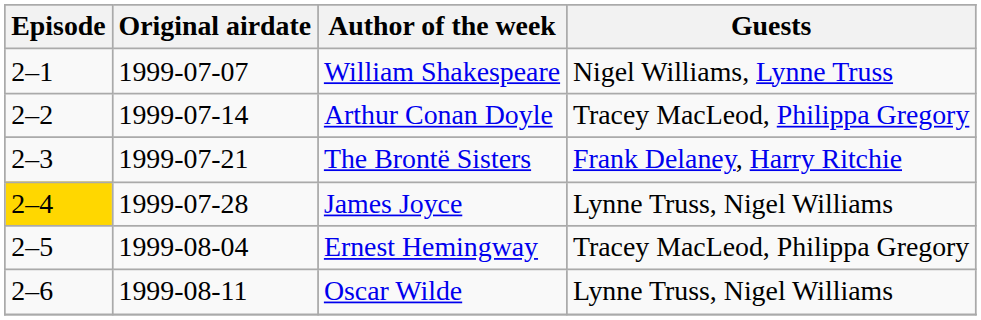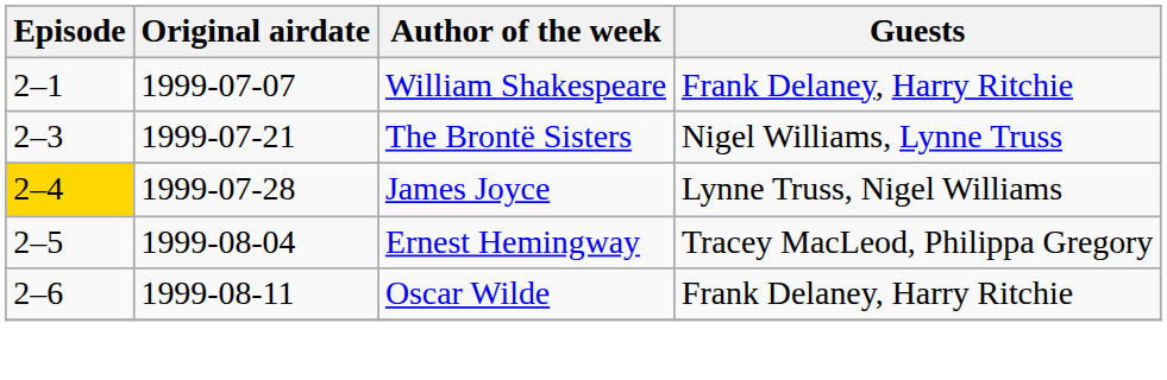 <table class="wikitable">
 <tr>
 <th>Episode</th>
 <th>Original airdate</th>
 <th>Author of the week</th>
 <th>Guests</th>
 </tr>
 <tr>
 <td>2–1</td>
 <td>1999-07-07</td>
 <td><a href='#'>William Shakespeare</a></td>
-<td>Nigel Williams, <a href='#'>Lynne Truss</a></td>
-</tr>
-<tr>
-<td>2–2</td>
-<td>1999-07-14</td>
-<td><a href='#'>Arthur Conan Doyle</a></td>
-<td>Tracey MacLeod, <a href='#'>Philippa Gregory</a></td>
+<td><a href='#'>Frank Delaney</a>, <a href='#'>Harry Ritchie</a></td>
 </tr>
 <tr>
 <td>2–3</td>
 <td>1999-07-21</td>
 <td><a href='#'>The Brontë Sisters</a></td>
-<td><a href='#'>Frank Delaney</a>, <a href='#'>Harry Ritchie</a></td>
+<td>Nigel Williams, <a href='#'>Lynne Truss</a></td>
 </tr>
 <tr>
 <td style="background: gold;">2–4</td>
 <td>1999-07-28</td>
 <td><a href='#'>James Joyce</a></td>
 <td>Lynne Truss, Nigel Williams</td>
 </tr>
 <tr>
 <td>2–5</td>
 <td>1999-08-04</td>
 <td><a href='#'>Ernest Hemingway</a></td>
 <td>Tracey MacLeod, Philippa Gregory</td>
 </tr>
 <tr>
 <td>2–6</td>
 <td>1999-08-11</td>
 <td><a href='#'>Oscar Wilde</a></td>
-<td>Lynne Truss, Nigel Williams</td>
+<td>Frank Delaney, Harry Ritchie</td>
 </tr>
 <tr>
 </tr>
 </table>
